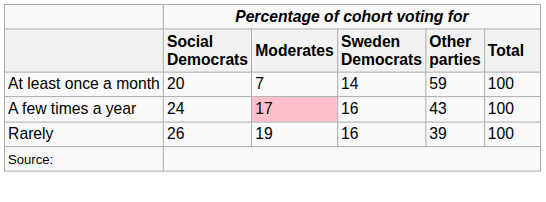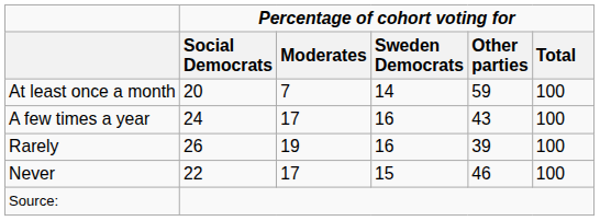 <table class="wikitable">
 <tr>
 <td></td>
 <td colspan=5 style="text-align:center;"><strong><em>Percentage of cohort voting for</em></strong></td>
 </tr>
 <tr>
 <th></th>
 <th style="text-align:left; width:50px;">Social Democrats</th>
 <th style="text-align:left; width:50px;">Moderates</th>
 <th style="text-align:left; width:50px;">Sweden Democrats</th>
 <th style="text-align:left; width:50px;">Other parties</th>
 <th style="text-align:left; width:50px;">Total</th>
 </tr>
 <tr>
 <td>At least once a month</td>
 <td>20</td>
 <td>7</td>
 <td>14</td>
 <td>59</td>
 <td>100</td>
 </tr>
 <tr>
 <td>A few times a year</td>
 <td>24</td>
-<td style="background: pink;">17</td>
+<td>17</td>
 <td>16</td>
 <td>43</td>
 <td>100</td>
 </tr>
 <tr>
 <td>Rarely</td>
 <td>26</td>
 <td>19</td>
 <td>16</td>
 <td>39</td>
 <td>100</td>
 </tr>
 <tr>
+<td>Never</td>
+<td>22</td>
+<td>17</td>
+<td>15</td>
+<td>46</td>
+<td>100</td>
+</tr>
+<tr>
 <td><small>Source:</small></td>
 <td colspan=5></td>
 </tr>
 </table>
